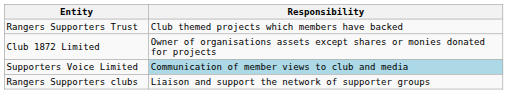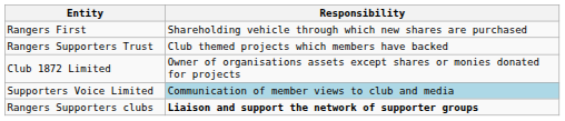 <table class="wikitable" style="text-align:centre">
 <tr>
 <th style="width:200px;">Entity</th>
 <th style="width:500px;">Responsibility</th>
+</tr>
+<tr>
+<td>Rangers First</td>
+<td>Shareholding vehicle through which new shares are purchased</td>
 </tr>
 <tr>
 <td>Rangers Supporters Trust</td>
 <td>Club themed projects which members have backed</td>
 </tr>
 <tr>
 <td>Club 1872 Limited</td>
 <td>Owner of organisations assets except shares or monies donated for projects</td>
 </tr>
 <tr>
 <td>Supporters Voice Limited</td>
 <td style="background: lightblue;">Communication of member views to club and media</td>
 </tr>
 <tr>
 <td>Rangers Supporters clubs</td>
-<td>Liaison and support the network of supporter groups</td>
+<td><strong>Liaison and support the network of supporter groups</strong></td>
 </tr>
 </table>
